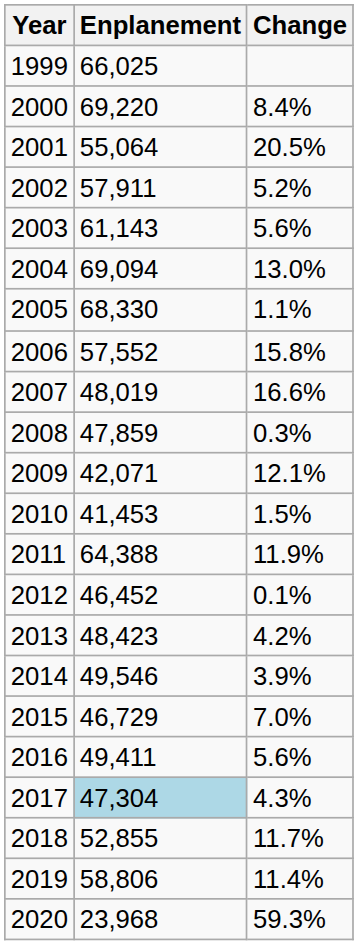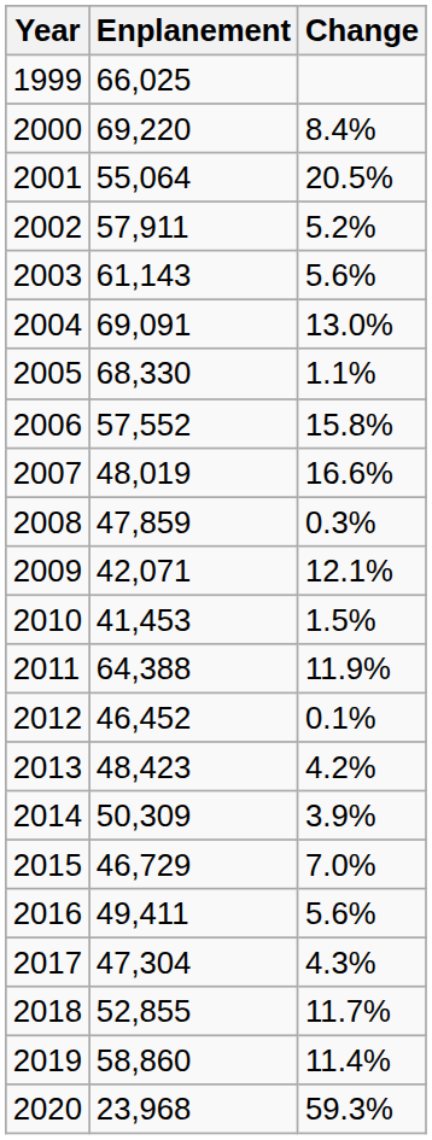 <table class="wikitable" style="font-size: 95%">
 <tr>
 <th>Year</th>
 <th>Enplanement</th>
 <th>Change</th>
 </tr>
 <tr>
 <td>1999</td>
 <td>66,025</td>
 <td></td>
 </tr>
 <tr>
 <td>2000</td>
 <td>69,220</td>
 <td>8.4%</td>
 </tr>
 <tr>
 <td>2001</td>
 <td>55,064</td>
 <td>20.5%</td>
 </tr>
 <tr>
 <td>2002</td>
 <td>57,911</td>
 <td>5.2%</td>
 </tr>
 <tr>
 <td>2003</td>
 <td>61,143</td>
 <td>5.6%</td>
 </tr>
 <tr>
 <td>2004</td>
-<td>69,094</td>
+<td>69,091</td>
 <td>13.0%</td>
 </tr>
 <tr>
 <td>2005</td>
 <td>68,330</td>
 <td>1.1%</td>
 </tr>
 <tr>
 <td>2006</td>
 <td>57,552</td>
 <td>15.8%</td>
 </tr>
 <tr>
 <td>2007</td>
 <td>48,019</td>
 <td>16.6%</td>
 </tr>
 <tr>
 <td>2008</td>
 <td>47,859</td>
 <td>0.3%</td>
 </tr>
 <tr>
 <td>2009</td>
 <td>42,071</td>
 <td>12.1%</td>
 </tr>
 <tr>
 <td>2010</td>
 <td>41,453</td>
 <td>1.5%</td>
 </tr>
 <tr>
 <td>2011</td>
 <td>64,388</td>
 <td>11.9%</td>
 </tr>
 <tr>
 <td>2012</td>
 <td>46,452</td>
 <td>0.1%</td>
 </tr>
 <tr>
 <td>2013</td>
 <td>48,423</td>
 <td>4.2%</td>
 </tr>
 <tr>
 <td>2014</td>
-<td>49,546</td>
+<td>50,309</td>
 <td>3.9%</td>
 </tr>
 <tr>
 <td>2015</td>
 <td>46,729</td>
 <td>7.0%</td>
 </tr>
 <tr>
 <td>2016</td>
 <td>49,411</td>
 <td>5.6%</td>
 </tr>
 <tr>
 <td>2017</td>
-<td style="background: lightblue;">47,304</td>
+<td>47,304</td>
 <td>4.3%</td>
 </tr>
 <tr>
 <td>2018</td>
 <td>52,855</td>
 <td>11.7%</td>
 </tr>
 <tr>
 <td>2019</td>
-<td>58,806</td>
+<td>58,860</td>
 <td>11.4%</td>
 </tr>
 <tr>
 <td>2020</td>
 <td>23,968</td>
 <td>59.3%</td>
 </tr>
 </table>
